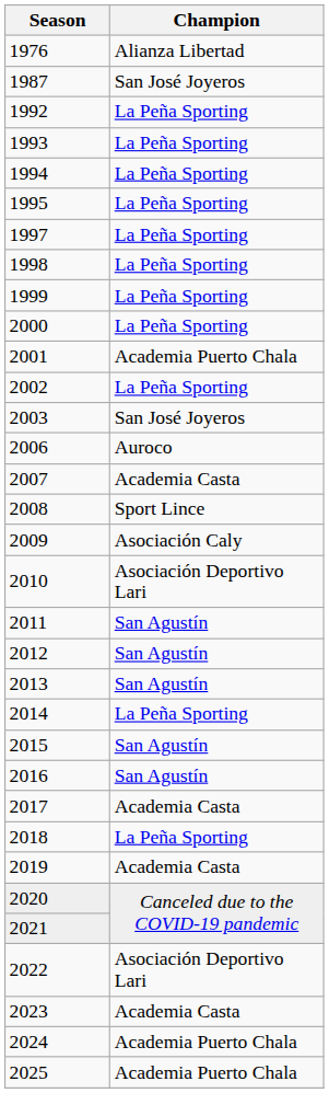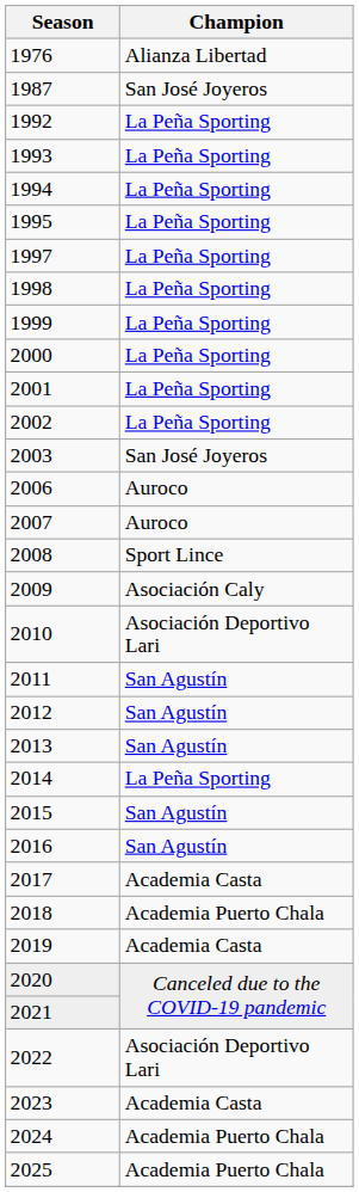 <table class="wikitable sortable">
 <tr>
 <th width=80px>Season</th>
 <th width=170px>Champion</th>
 </tr>
 <tr>
 <td>1976</td>
 <td>Alianza Libertad</td>
 </tr>
 <tr>
 <td>1987</td>
 <td>San José Joyeros</td>
 </tr>
 <tr>
 <td>1992</td>
 <td><a href='#'>La Peña Sporting</a></td>
 </tr>
 <tr>
 <td>1993</td>
 <td><a href='#'>La Peña Sporting</a></td>
 </tr>
 <tr>
 <td>1994</td>
 <td><a href='#'>La Peña Sporting</a></td>
 </tr>
 <tr>
 <td>1995</td>
 <td><a href='#'>La Peña Sporting</a></td>
 </tr>
 <tr>
 <td>1997</td>
 <td><a href='#'>La Peña Sporting</a></td>
 </tr>
 <tr>
 <td>1998</td>
 <td><a href='#'>La Peña Sporting</a></td>
 </tr>
 <tr>
 <td>1999</td>
 <td><a href='#'>La Peña Sporting</a></td>
 </tr>
 <tr>
 <td>2000</td>
 <td><a href='#'>La Peña Sporting</a></td>
 </tr>
 <tr>
 <td>2001</td>
-<td>Academia Puerto Chala</td>
+<td><a href='#'>La Peña Sporting</a></td>
 </tr>
 <tr>
 <td>2002</td>
 <td><a href='#'>La Peña Sporting</a></td>
 </tr>
 <tr>
 <td>2003</td>
 <td>San José Joyeros</td>
 </tr>
 <tr>
 <td>2006</td>
 <td>Auroco</td>
 </tr>
 <tr>
 <td>2007</td>
-<td>Academia Casta</td>
+<td>Auroco</td>
 </tr>
 <tr>
 <td>2008</td>
 <td>Sport Lince</td>
 </tr>
 <tr>
 <td>2009</td>
 <td>Asociación Caly</td>
 </tr>
 <tr>
 <td>2010</td>
 <td>Asociación Deportivo Lari</td>
 </tr>
 <tr>
 <td>2011</td>
 <td><a href='#'>San Agustín</a></td>
 </tr>
 <tr>
 <td>2012</td>
 <td><a href='#'>San Agustín</a></td>
 </tr>
 <tr>
 <td>2013</td>
 <td><a href='#'>San Agustín</a></td>
 </tr>
 <tr>
 <td>2014</td>
 <td><a href='#'>La Peña Sporting</a></td>
 </tr>
 <tr>
 <td>2015</td>
 <td><a href='#'>San Agustín</a></td>
 </tr>
 <tr>
 <td>2016</td>
 <td><a href='#'>San Agustín</a></td>
 </tr>
 <tr>
 <td>2017</td>
 <td>Academia Casta</td>
 </tr>
 <tr>
 <td>2018</td>
-<td><a href='#'>La Peña Sporting</a></td>
+<td>Academia Puerto Chala</td>
 </tr>
 <tr>
 <td>2019</td>
 <td>Academia Casta</td>
 </tr>
 <tr bgcolor=#efefef>
 <td>2020</td>
 <td rowspan=2 colspan="1" align=center><em>Canceled due to the <a href='#'>COVID-19 pandemic</a></em></td>
 </tr>
 <tr bgcolor=#efefef>
 <td>2021</td>
 </tr>
 <tr>
 <td>2022</td>
 <td>Asociación Deportivo Lari</td>
 </tr>
 <tr>
 <td>2023</td>
 <td>Academia Casta</td>
 </tr>
 <tr>
 <td>2024</td>
 <td>Academia Puerto Chala</td>
 </tr>
 <tr>
 <td>2025</td>
 <td>Academia Puerto Chala</td>
 </tr>
 <tr>
 </tr>
 </table>
